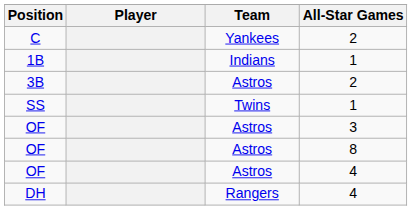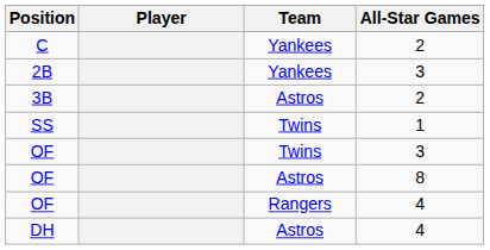 <table class="wikitable sortable plainrowheaders" style="text-align:center;">
 <tr>
 </tr>
 <tr>
 <th scope="col">Position</th>
 <th scope="col" style="width:150px;">Player</th>
 <th scope="col" style="width:100px;">Team</th>
 <th scope="col">All-Star Games</th>
 </tr>
 <tr>
 <td><a href='#'>C</a></td>
 <th scope="row" style="text-align:center"></th>
 <td><a href='#'>Yankees</a></td>
 <td>2</td>
 </tr>
 <tr>
-<td><a href='#'>1B</a></td>
+<td><a href='#'>2B</a></td>
 <th scope="row" style="text-align:center"></th>
-<td><a href='#'>Indians</a></td>
-<td>1</td>
+<td><a href='#'>Yankees</a></td>
+<td>3</td>
 </tr>
 <tr>
 <td><a href='#'>3B</a></td>
 <th scope="row" style="text-align:center"></th>
 <td><a href='#'>Astros</a></td>
 <td>2</td>
 </tr>
 <tr>
 <td><a href='#'>SS</a></td>
 <th scope="row" style="text-align:center"></th>
 <td><a href='#'>Twins</a></td>
 <td>1</td>
 </tr>
 <tr>
 <td><a href='#'>OF</a></td>
 <th scope="row" style="text-align:center"></th>
-<td><a href='#'>Astros</a></td>
+<td><a href='#'>Twins</a></td>
 <td>3</td>
 </tr>
 <tr>
 <td><a href='#'>OF</a></td>
 <th scope="row" style="text-align:center"></th>
 <td><a href='#'>Astros</a></td>
 <td>8</td>
 </tr>
 <tr>
 <td><a href='#'>OF</a></td>
 <th scope="row" style="text-align:center"></th>
-<td><a href='#'>Astros</a></td>
+<td><a href='#'>Rangers</a></td>
 <td>4</td>
 </tr>
 <tr>
 <td><a href='#'>DH</a></td>
 <th scope="row" style="text-align:center"></th>
-<td><a href='#'>Rangers</a></td>
+<td><a href='#'>Astros</a></td>
 <td>4</td>
 </tr>
 </table>
